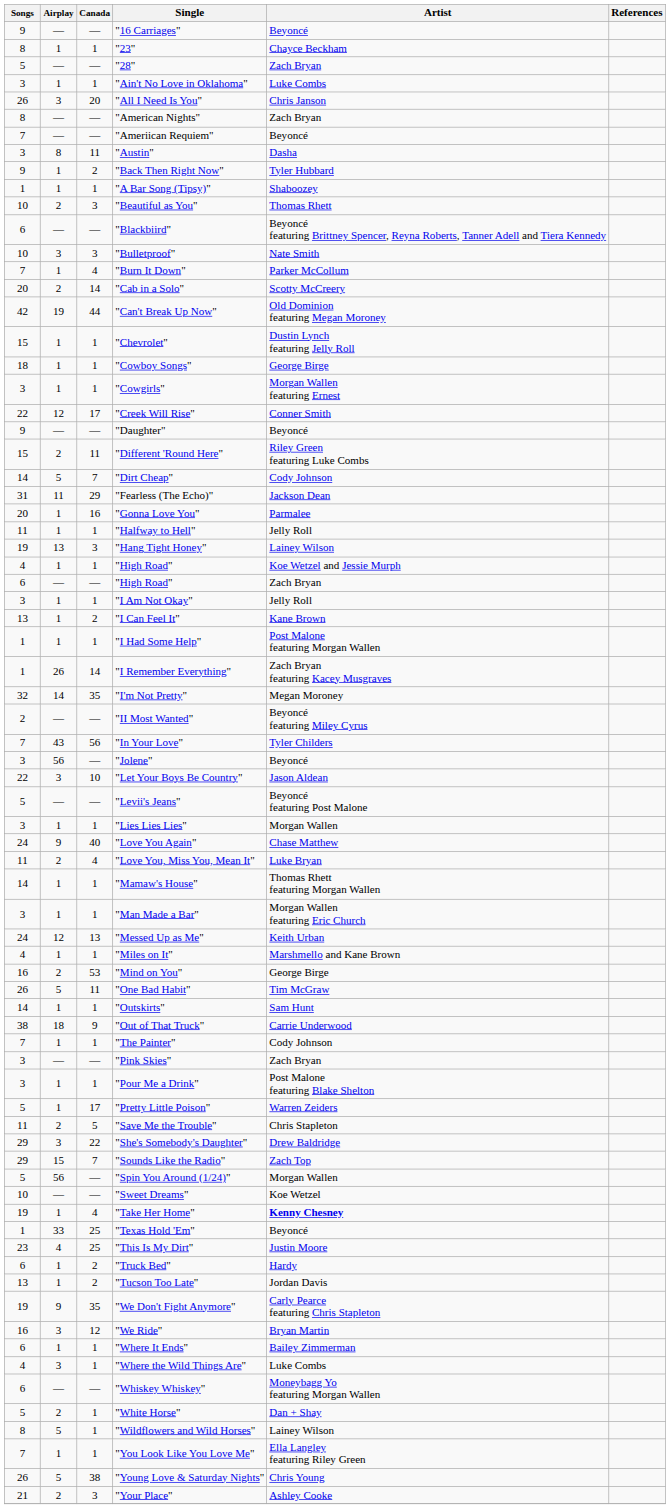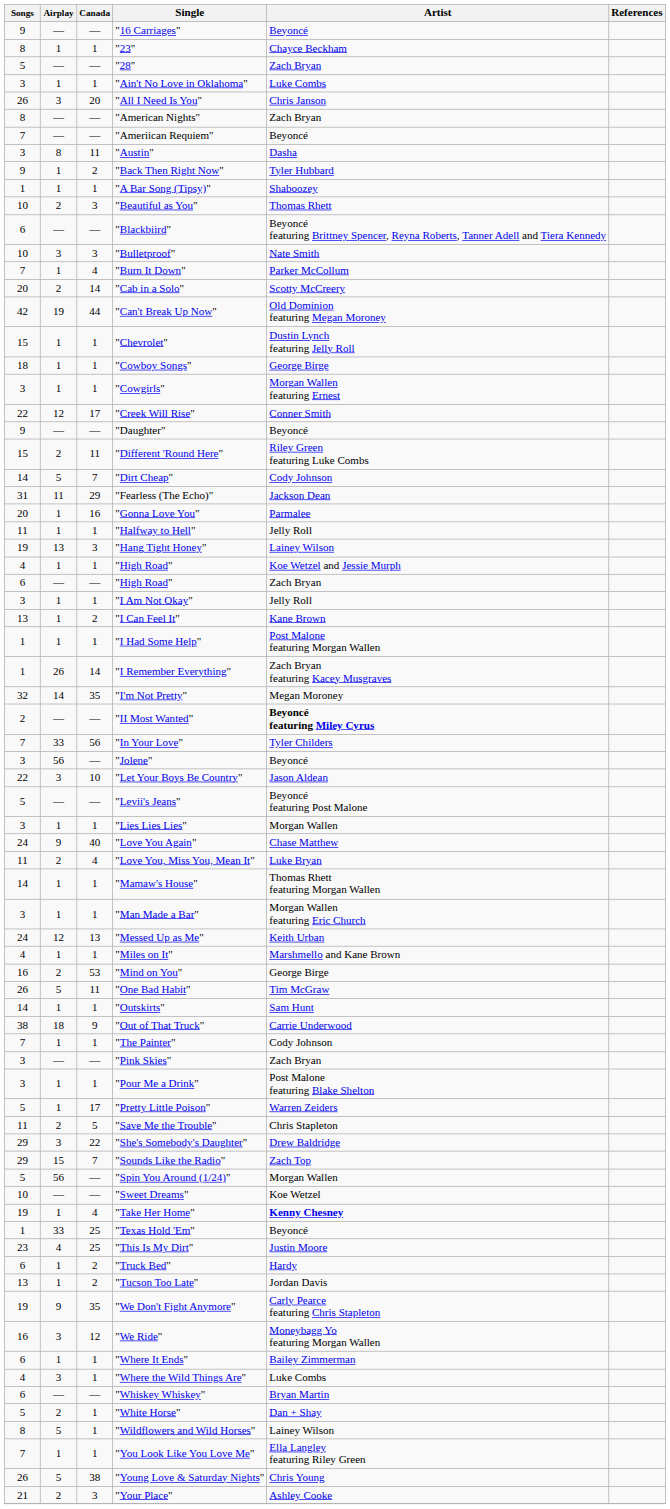 <table class="wikitable sortable">
 <tr>
 <th style="width:45px;"><small>Songs</small></th>
 <th style="width:45px;"><small>Airplay</small></th>
 <th style="width:45px;"><small>Canada</small></th>
 <th style="width:auto;">Single</th>
 <th style="width:auto;">Artist</th>
 <th style="width:auto;">References</th>
 </tr>
 <tr>
 <td align=center>9</td>
 <td align=center>—</td>
 <td align=center>—</td>
 <td>"<a href='#'>16 Carriages</a>"</td>
 <td><a href='#'>Beyoncé</a></td>
 <td></td>
 </tr>
 <tr>
 <td align=center>8</td>
 <td align=center>1</td>
 <td align=center>1</td>
 <td>"<a href='#'>23</a>"</td>
 <td><a href='#'>Chayce Beckham</a></td>
 <td></td>
 </tr>
 <tr>
 <td align=center>5</td>
 <td align=center>—</td>
 <td align=center>—</td>
 <td>"<a href='#'>28</a>"</td>
 <td><a href='#'>Zach Bryan</a></td>
 <td></td>
 </tr>
 <tr>
 <td align=center>3</td>
 <td align=center>1</td>
 <td align=center>1</td>
 <td>"<a href='#'>Ain't No Love in Oklahoma</a>"</td>
 <td><a href='#'>Luke Combs</a></td>
 <td></td>
 </tr>
 <tr>
 <td align=center>26</td>
 <td align=center>3</td>
 <td align=center>20</td>
 <td>"<a href='#'>All I Need Is You</a>"</td>
 <td><a href='#'>Chris Janson</a></td>
 <td></td>
 </tr>
 <tr>
 <td align=center>8</td>
 <td align=center>—</td>
 <td align=center>—</td>
 <td>"American Nights"</td>
 <td>Zach Bryan</td>
 <td></td>
 </tr>
 <tr>
 <td align=center>7</td>
 <td align=center>—</td>
 <td align=center>—</td>
 <td>"Ameriican Requiem"</td>
 <td>Beyoncé</td>
 <td></td>
 </tr>
 <tr>
 <td align=center>3</td>
 <td align=center>8</td>
 <td align=center>11</td>
 <td>"<a href='#'>Austin</a>"</td>
 <td><a href='#'>Dasha</a></td>
 <td></td>
 </tr>
 <tr>
 <td align=center>9</td>
 <td align=center>1</td>
 <td align=center>2</td>
 <td>"<a href='#'>Back Then Right Now</a>"</td>
 <td><a href='#'>Tyler Hubbard</a></td>
 <td></td>
 </tr>
 <tr>
 <td align=center>1</td>
 <td align=center>1</td>
 <td align=center>1</td>
 <td>"<a href='#'>A Bar Song (Tipsy)</a>"</td>
 <td><a href='#'>Shaboozey</a></td>
 <td></td>
 </tr>
 <tr>
 <td align=center>10</td>
 <td align=center>2</td>
 <td align=center>3</td>
 <td>"<a href='#'>Beautiful as You</a>"</td>
 <td><a href='#'>Thomas Rhett</a></td>
 <td></td>
 </tr>
 <tr>
 <td align=center>6</td>
 <td align=center>—</td>
 <td align=center>—</td>
 <td>"<a href='#'>Blackbiird</a>"</td>
 <td>Beyoncé <br> featuring <a href='#'>Brittney Spencer</a>, <a href='#'>Reyna Roberts</a>, <a href='#'>Tanner Adell</a> and <a href='#'>Tiera Kennedy</a></td>
 <td></td>
 </tr>
 <tr>
 <td align=center>10</td>
 <td align=center>3</td>
 <td align=center>3</td>
 <td>"<a href='#'>Bulletproof</a>"</td>
 <td><a href='#'>Nate Smith</a></td>
 <td></td>
 </tr>
 <tr>
 <td align=center>7</td>
 <td align=center>1</td>
 <td align=center>4</td>
 <td>"<a href='#'>Burn It Down</a>"</td>
 <td><a href='#'>Parker McCollum</a></td>
 <td></td>
 </tr>
 <tr>
 <td align=center>20</td>
 <td align=center>2</td>
 <td align=center>14</td>
 <td>"<a href='#'>Cab in a Solo</a>"</td>
 <td><a href='#'>Scotty McCreery</a></td>
 <td></td>
 </tr>
 <tr>
 <td align=center>42</td>
 <td align=center>19</td>
 <td align=center>44</td>
 <td>"<a href='#'>Can't Break Up Now</a>"</td>
 <td><a href='#'>Old Dominion</a> <br> featuring <a href='#'>Megan Moroney</a></td>
 <td></td>
 </tr>
 <tr>
 <td align=center>15</td>
 <td align=center>1</td>
 <td align=center>1</td>
 <td>"<a href='#'>Chevrolet</a>"</td>
 <td><a href='#'>Dustin Lynch</a> <br> featuring <a href='#'>Jelly Roll</a></td>
 <td></td>
 </tr>
 <tr>
 <td align=center>18</td>
 <td align=center>1</td>
 <td align=center>1</td>
 <td>"<a href='#'>Cowboy Songs</a>"</td>
 <td><a href='#'>George Birge</a></td>
 <td></td>
 </tr>
 <tr>
 <td align=center>3</td>
 <td align=center>1</td>
 <td align=center>1</td>
 <td>"<a href='#'>Cowgirls</a>"</td>
 <td><a href='#'>Morgan Wallen</a> <br> featuring <a href='#'>Ernest</a></td>
 <td></td>
 </tr>
 <tr>
 <td align=center>22</td>
 <td align=center>12</td>
 <td align=center>17</td>
 <td>"<a href='#'>Creek Will Rise</a>"</td>
 <td><a href='#'>Conner Smith</a></td>
 <td></td>
 </tr>
 <tr>
 <td align=center>9</td>
 <td align=center>—</td>
 <td align=center>—</td>
 <td>"Daughter"</td>
 <td>Beyoncé</td>
 <td></td>
 </tr>
 <tr>
 <td align=center>15</td>
 <td align=center>2</td>
 <td align=center>11</td>
 <td>"<a href='#'>Different 'Round Here</a>"</td>
 <td><a href='#'>Riley Green</a> <br> featuring Luke Combs</td>
 <td></td>
 </tr>
 <tr>
 <td align=center>14</td>
 <td align=center>5</td>
 <td align=center>7</td>
 <td>"<a href='#'>Dirt Cheap</a>"</td>
 <td><a href='#'>Cody Johnson</a></td>
 <td></td>
 </tr>
 <tr>
 <td align=center>31</td>
 <td align=center>11</td>
 <td align=center>29</td>
 <td>"Fearless (The Echo)"</td>
 <td><a href='#'>Jackson Dean</a></td>
 <td></td>
 </tr>
 <tr>
 <td align=center>20</td>
 <td align=center>1</td>
 <td align=center>16</td>
 <td>"<a href='#'>Gonna Love You</a>"</td>
 <td><a href='#'>Parmalee</a></td>
 <td></td>
 </tr>
 <tr>
 <td align=center>11</td>
 <td align=center>1</td>
 <td align=center>1</td>
 <td>"<a href='#'>Halfway to Hell</a>"</td>
 <td>Jelly Roll</td>
 <td></td>
 </tr>
 <tr>
 <td align=center>19</td>
 <td align=center>13</td>
 <td align=center>3</td>
 <td>"<a href='#'>Hang Tight Honey</a>"</td>
 <td><a href='#'>Lainey Wilson</a></td>
 <td></td>
 </tr>
 <tr>
 <td align=center>4</td>
 <td align=center>1</td>
 <td align=center>1</td>
 <td>"<a href='#'>High Road</a>"</td>
 <td><a href='#'>Koe Wetzel</a> and <a href='#'>Jessie Murph</a></td>
 <td></td>
 </tr>
 <tr>
 <td align=center>6</td>
 <td align=center>—</td>
 <td align=center>—</td>
 <td>"<a href='#'>High Road</a>"</td>
 <td>Zach Bryan</td>
 <td></td>
 </tr>
 <tr>
 <td align=center>3</td>
 <td align=center>1</td>
 <td align=center>1</td>
 <td>"<a href='#'>I Am Not Okay</a>"</td>
 <td>Jelly Roll</td>
 <td></td>
 </tr>
 <tr>
 <td align=center>13</td>
 <td align=center>1</td>
 <td align=center>2</td>
 <td>"<a href='#'>I Can Feel It</a>"</td>
 <td><a href='#'>Kane Brown</a></td>
 <td></td>
 </tr>
 <tr>
 <td align=center>1</td>
 <td align=center>1</td>
 <td align=center>1</td>
 <td>"<a href='#'>I Had Some Help</a>"</td>
 <td><a href='#'>Post Malone</a> <br> featuring Morgan Wallen</td>
 <td></td>
 </tr>
 <tr>
 <td align=center>1</td>
 <td align=center>26</td>
 <td align=center>14</td>
 <td>"<a href='#'>I Remember Everything</a>"</td>
 <td>Zach Bryan <br> featuring <a href='#'>Kacey Musgraves</a></td>
 <td></td>
 </tr>
 <tr>
 <td align=center>32</td>
 <td align=center>14</td>
 <td align=center>35</td>
 <td>"<a href='#'>I'm Not Pretty</a>"</td>
 <td>Megan Moroney</td>
 <td></td>
 </tr>
 <tr>
 <td align=center>2</td>
 <td align=center>—</td>
 <td align=center>—</td>
 <td>"<a href='#'>II Most Wanted</a>"</td>
-<td>Beyoncé <br> featuring <a href='#'>Miley Cyrus</a></td>
+<td><strong>Beyoncé <br> featuring <a href='#'>Miley Cyrus</a></strong></td>
 <td></td>
 </tr>
 <tr>
 <td align=center>7</td>
-<td align=center>43</td>
+<td align=center>33</td>
 <td align=center>56</td>
 <td>"<a href='#'>In Your Love</a>"</td>
 <td><a href='#'>Tyler Childers</a></td>
 <td></td>
 </tr>
 <tr>
 <td align=center>3</td>
 <td align=center>56</td>
 <td align=center>—</td>
 <td>"<a href='#'>Jolene</a>"</td>
 <td>Beyoncé</td>
 <td></td>
 </tr>
 <tr>
 <td align=center>22</td>
 <td align=center>3</td>
 <td align=center>10</td>
 <td>"<a href='#'>Let Your Boys Be Country</a>"</td>
 <td><a href='#'>Jason Aldean</a></td>
 <td></td>
 </tr>
 <tr>
 <td align=center>5</td>
 <td align=center>—</td>
 <td align=center>—</td>
 <td>"<a href='#'>Levii's Jeans</a>"</td>
 <td>Beyoncé <br> featuring Post Malone</td>
 <td></td>
 </tr>
 <tr>
 <td align=center>3</td>
 <td align=center>1</td>
 <td align=center>1</td>
 <td>"<a href='#'>Lies Lies Lies</a>"</td>
 <td>Morgan Wallen</td>
 <td></td>
 </tr>
 <tr>
 <td align=center>24</td>
 <td align=center>9</td>
 <td align=center>40</td>
 <td>"<a href='#'>Love You Again</a>"</td>
 <td><a href='#'>Chase Matthew</a></td>
 <td></td>
 </tr>
 <tr>
 <td align=center>11</td>
 <td align=center>2</td>
 <td align=center>4</td>
 <td>"<a href='#'>Love You, Miss You, Mean It</a>"</td>
 <td><a href='#'>Luke Bryan</a></td>
 <td></td>
 </tr>
 <tr>
 <td align=center>14</td>
 <td align=center>1</td>
 <td align=center>1</td>
 <td>"<a href='#'>Mamaw's House</a>"</td>
 <td>Thomas Rhett <br> featuring Morgan Wallen</td>
 <td></td>
 </tr>
 <tr>
 <td align=center>3</td>
 <td align=center>1</td>
 <td align=center>1</td>
 <td>"<a href='#'>Man Made a Bar</a>"</td>
 <td>Morgan Wallen <br> featuring <a href='#'>Eric Church</a></td>
 <td></td>
 </tr>
 <tr>
 <td align=center>24</td>
 <td align=center>12</td>
 <td align=center>13</td>
 <td>"<a href='#'>Messed Up as Me</a>"</td>
 <td><a href='#'>Keith Urban</a></td>
 <td></td>
 </tr>
 <tr>
 <td align=center>4</td>
 <td align=center>1</td>
 <td align=center>1</td>
 <td>"<a href='#'>Miles on It</a>"</td>
 <td><a href='#'>Marshmello</a> and Kane Brown</td>
 <td></td>
 </tr>
 <tr>
 <td align=center>16</td>
 <td align=center>2</td>
 <td align=center>53</td>
 <td>"<a href='#'>Mind on You</a>"</td>
 <td>George Birge</td>
 <td></td>
 </tr>
 <tr>
 <td align=center>26</td>
 <td align=center>5</td>
 <td align=center>11</td>
 <td>"<a href='#'>One Bad Habit</a>"</td>
 <td><a href='#'>Tim McGraw</a></td>
 <td></td>
 </tr>
 <tr>
 <td align=center>14</td>
 <td align=center>1</td>
 <td align=center>1</td>
 <td>"<a href='#'>Outskirts</a>"</td>
 <td><a href='#'>Sam Hunt</a></td>
 <td></td>
 </tr>
 <tr>
 <td align=center>38</td>
 <td align=center>18</td>
 <td align=center>9</td>
 <td>"<a href='#'>Out of That Truck</a>"</td>
 <td><a href='#'>Carrie Underwood</a></td>
 <td></td>
 </tr>
 <tr>
 <td align=center>7</td>
 <td align=center>1</td>
 <td align=center>1</td>
 <td>"<a href='#'>The Painter</a>"</td>
 <td>Cody Johnson</td>
 <td></td>
 </tr>
 <tr>
 <td align=center>3</td>
 <td align=center>—</td>
 <td align=center>—</td>
 <td>"<a href='#'>Pink Skies</a>"</td>
 <td>Zach Bryan</td>
 <td></td>
 </tr>
 <tr>
 <td align=center>3</td>
 <td align=center>1</td>
 <td align=center>1</td>
 <td>"<a href='#'>Pour Me a Drink</a>"</td>
 <td>Post Malone <br> featuring <a href='#'>Blake Shelton</a></td>
 <td></td>
 </tr>
 <tr>
 <td align=center>5</td>
 <td align=center>1</td>
 <td align=center>17</td>
 <td>"<a href='#'>Pretty Little Poison</a>"</td>
 <td><a href='#'>Warren Zeiders</a></td>
 <td></td>
 </tr>
 <tr>
 <td align=center>11</td>
 <td align=center>2</td>
 <td align=center>5</td>
 <td>"<a href='#'>Save Me the Trouble</a>"</td>
 <td>Chris Stapleton</td>
 <td></td>
 </tr>
 <tr>
 <td align=center>29</td>
 <td align=center>3</td>
 <td align=center>22</td>
 <td>"<a href='#'>She's Somebody's Daughter</a>"</td>
 <td><a href='#'>Drew Baldridge</a></td>
 <td></td>
 </tr>
 <tr>
 <td align=center>29</td>
 <td align=center>15</td>
 <td align=center>7</td>
 <td>"<a href='#'>Sounds Like the Radio</a>"</td>
 <td><a href='#'>Zach Top</a></td>
 <td></td>
 </tr>
 <tr>
 <td align=center>5</td>
 <td align=center>56</td>
 <td align=center>—</td>
 <td>"<a href='#'>Spin You Around (1/24)</a>"</td>
 <td>Morgan Wallen</td>
 <td></td>
 </tr>
 <tr>
 <td align=center>10</td>
 <td align=center>—</td>
 <td align=center>—</td>
 <td>"<a href='#'>Sweet Dreams</a>"</td>
 <td>Koe Wetzel</td>
 <td></td>
 </tr>
 <tr>
 <td align=center>19</td>
 <td align=center>1</td>
 <td align=center>4</td>
 <td>"<a href='#'>Take Her Home</a>"</td>
 <td><strong><a href='#'>Kenny Chesney</a></strong></td>
 <td></td>
 </tr>
 <tr>
 <td align=center>1</td>
 <td align=center>33</td>
 <td align=center>25</td>
 <td>"<a href='#'>Texas Hold 'Em</a>"</td>
 <td>Beyoncé</td>
 <td></td>
 </tr>
 <tr>
 <td align=center>23</td>
 <td align=center>4</td>
 <td align=center>25</td>
 <td>"<a href='#'>This Is My Dirt</a>"</td>
 <td><a href='#'>Justin Moore</a></td>
 <td></td>
 </tr>
 <tr>
 <td align=center>6</td>
 <td align=center>1</td>
 <td align=center>2</td>
 <td>"<a href='#'>Truck Bed</a>"</td>
 <td><a href='#'>Hardy</a></td>
 <td></td>
 </tr>
 <tr>
 <td align=center>13</td>
 <td align=center>1</td>
 <td align=center>2</td>
 <td>"<a href='#'>Tucson Too Late</a>"</td>
 <td>Jordan Davis</td>
 <td></td>
 </tr>
 <tr>
 <td align=center>19</td>
 <td align=center>9</td>
 <td align=center>35</td>
 <td>"<a href='#'>We Don't Fight Anymore</a>"</td>
 <td><a href='#'>Carly Pearce</a> <br> featuring <a href='#'>Chris Stapleton</a></td>
 <td></td>
 </tr>
 <tr>
 <td align=center>16</td>
 <td align=center>3</td>
 <td align=center>12</td>
 <td>"<a href='#'>We Ride</a>"</td>
-<td><a href='#'>Bryan Martin</a></td>
+<td><a href='#'>Moneybagg Yo</a> <br> featuring Morgan Wallen</td>
 <td></td>
 </tr>
 <tr>
 <td align=center>6</td>
 <td align=center>1</td>
 <td align=center>1</td>
 <td>"<a href='#'>Where It Ends</a>"</td>
 <td><a href='#'>Bailey Zimmerman</a></td>
 <td></td>
 </tr>
 <tr>
 <td align=center>4</td>
 <td align=center>3</td>
 <td align=center>1</td>
 <td>"<a href='#'>Where the Wild Things Are</a>"</td>
 <td>Luke Combs</td>
 <td></td>
 </tr>
 <tr>
 <td align=center>6</td>
 <td align=center>—</td>
 <td align=center>—</td>
 <td>"<a href='#'>Whiskey Whiskey</a>"</td>
-<td><a href='#'>Moneybagg Yo</a> <br> featuring Morgan Wallen</td>
+<td><a href='#'>Bryan Martin</a></td>
 <td></td>
 </tr>
 <tr>
 <td align=center>5</td>
 <td align=center>2</td>
 <td align=center>1</td>
 <td>"<a href='#'>White Horse</a>"</td>
 <td><a href='#'>Dan + Shay</a></td>
 <td></td>
 </tr>
 <tr>
 <td align=center>8</td>
 <td align=center>5</td>
 <td align=center>1</td>
 <td>"<a href='#'>Wildflowers and Wild Horses</a>"</td>
 <td>Lainey Wilson</td>
 <td></td>
 </tr>
 <tr>
 <td align=center>7</td>
 <td align=center>1</td>
 <td align=center>1</td>
 <td>"<a href='#'>You Look Like You Love Me</a>"</td>
 <td><a href='#'>Ella Langley</a> <br> featuring Riley Green</td>
 <td></td>
 </tr>
 <tr>
 <td align=center>26</td>
 <td align=center>5</td>
 <td align=center>38</td>
 <td>"<a href='#'>Young Love & Saturday Nights</a>"</td>
 <td><a href='#'>Chris Young</a></td>
 <td></td>
 </tr>
 <tr>
 <td align=center>21</td>
 <td align=center>2</td>
 <td align=center>3</td>
 <td>"<a href='#'>Your Place</a>"</td>
 <td><a href='#'>Ashley Cooke</a></td>
 <td></td>
 </tr>
 <tr>
 </tr>
 </table>
